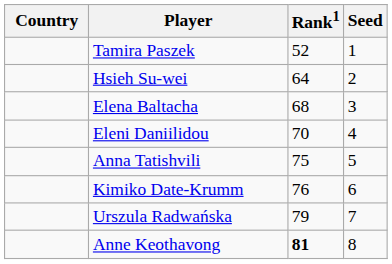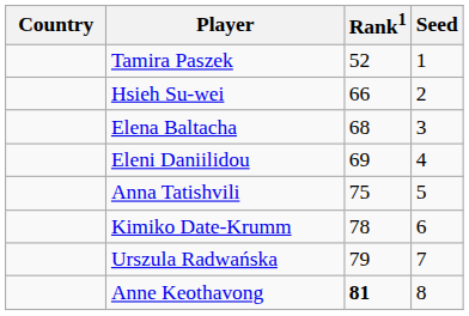 <table class="sortable wikitable">
 <tr>
 <th width="70">Country</th>
 <th width="175">Player</th>
 <th>Rank<sup>1</sup></th>
 <th>Seed</th>
 </tr>
 <tr>
 <td></td>
 <td><a href='#'>Tamira Paszek</a></td>
 <td>52</td>
 <td>1</td>
 </tr>
 <tr>
 <td></td>
 <td><a href='#'>Hsieh Su-wei</a></td>
-<td>64</td>
+<td>66</td>
 <td>2</td>
 </tr>
 <tr>
 <td></td>
 <td><a href='#'>Elena Baltacha</a></td>
 <td>68</td>
 <td>3</td>
 </tr>
 <tr>
 <td></td>
 <td><a href='#'>Eleni Daniilidou</a></td>
-<td>70</td>
+<td>69</td>
 <td>4</td>
 </tr>
 <tr>
 <td></td>
 <td><a href='#'>Anna Tatishvili</a></td>
 <td>75</td>
 <td>5</td>
 </tr>
 <tr>
 <td></td>
 <td><a href='#'>Kimiko Date-Krumm</a></td>
-<td>76</td>
+<td>78</td>
 <td>6</td>
 </tr>
 <tr>
 <td></td>
 <td><a href='#'>Urszula Radwańska</a></td>
 <td>79</td>
 <td>7</td>
 </tr>
 <tr>
 <td></td>
 <td><a href='#'>Anne Keothavong</a></td>
 <td><strong>81</strong></td>
 <td>8</td>
 </tr>
 </table>
